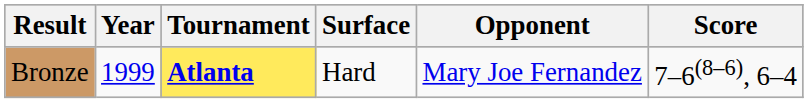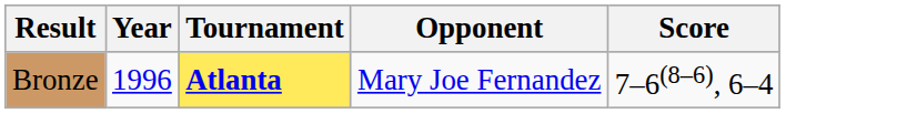 <table class="wikitable sortable" style="font-size:100%">
 <tr>
 <th>Result</th>
 <th>Year</th>
 <th>Tournament</th>
-<th>Surface</th>
 <th>Opponent</th>
 <th class=unsortable>Score</th>
 </tr>
 <tr>
 <td bgcolor=cc9966>Bronze</td>
-<td><a href='#'>1999</a></td>
+<td><a href='#'>1996</a></td>
 <td style="background:#ffea5c;"><strong><a href='#'>Atlanta</a></strong></td>
-<td>Hard</td>
 <td> <a href='#'>Mary Joe Fernandez</a></td>
 <td>7–6<sup>(8–6)</sup>, 6–4</td>
 </tr>
 </table>
